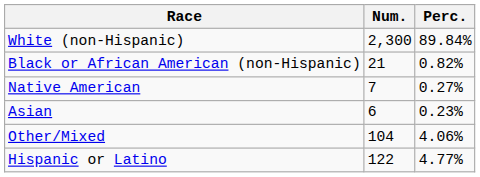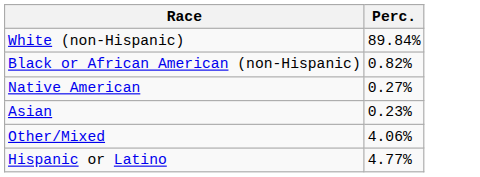 <table class="wikitable">
 <tr>
 <th>Race</th>
-<th>Num.</th>
 <th>Perc.</th>
 </tr>
 <tr>
 <td><a href='#'>White</a> (non-Hispanic)</td>
-<td>2,300</td>
 <td>89.84%</td>
 </tr>
 <tr>
 <td><a href='#'>Black or African American</a> (non-Hispanic)</td>
-<td>21</td>
 <td>0.82%</td>
 </tr>
 <tr>
 <td><a href='#'>Native American</a></td>
-<td>7</td>
 <td>0.27%</td>
 </tr>
 <tr>
 <td><a href='#'>Asian</a></td>
-<td>6</td>
 <td>0.23%</td>
 </tr>
 <tr>
 <td><a href='#'>Other/Mixed</a></td>
-<td>104</td>
 <td>4.06%</td>
 </tr>
 <tr>
 <td><a href='#'>Hispanic</a> or <a href='#'>Latino</a></td>
-<td>122</td>
 <td>4.77%</td>
 </tr>
 </table>
